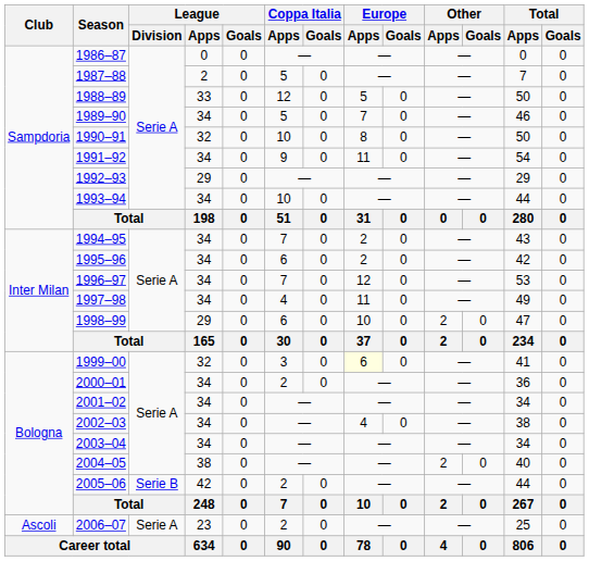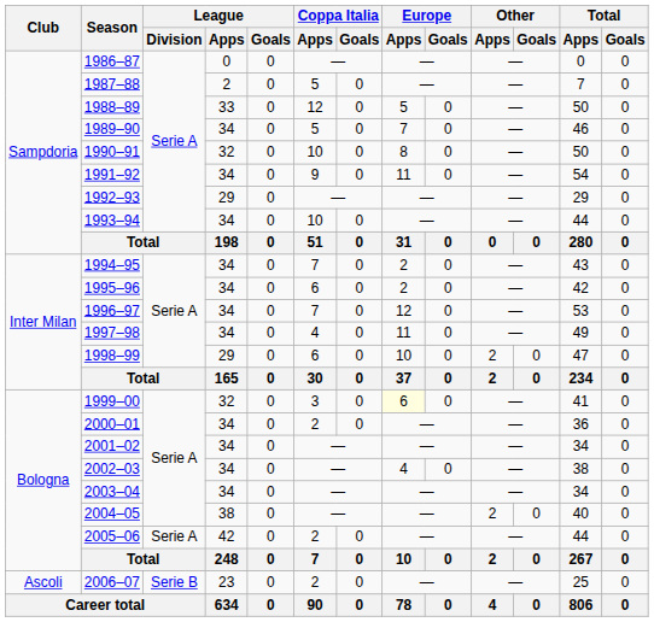 <table class="wikitable" style="text-align:center">
 <tr>
 <th rowspan="2">Club</th>
 <th rowspan="2">Season</th>
 <th colspan="3">League</th>
 <th colspan="2"><a href='#'>Coppa Italia</a></th>
 <th colspan="2"><a href='#'>Europe</a></th>
 <th colspan="2">Other</th>
 <th colspan="2">Total</th>
 </tr>
 <tr>
 <th>Division</th>
 <th>Apps</th>
 <th>Goals</th>
 <th>Apps</th>
 <th>Goals</th>
 <th>Apps</th>
 <th>Goals</th>
 <th>Apps</th>
 <th>Goals</th>
 <th>Apps</th>
 <th>Goals</th>
 </tr>
 <tr>
 <td rowspan="9"><a href='#'>Sampdoria</a></td>
 <td><a href='#'>1986–87</a></td>
 <td rowspan="8"><a href='#'>Serie A</a></td>
 <td>0</td>
 <td>0</td>
 <td colspan="2">—</td>
 <td colspan="2">—</td>
 <td colspan="2">—</td>
 <td>0</td>
 <td>0</td>
 </tr>
 <tr>
 <td><a href='#'>1987–88</a></td>
 <td>2</td>
 <td>0</td>
 <td>5</td>
 <td>0</td>
 <td colspan="2">—</td>
 <td colspan="2">—</td>
 <td>7</td>
 <td>0</td>
 </tr>
 <tr>
 <td><a href='#'>1988–89</a></td>
 <td>33</td>
 <td>0</td>
 <td>12</td>
 <td>0</td>
 <td>5</td>
 <td>0</td>
 <td colspan="2">—</td>
 <td>50</td>
 <td>0</td>
 </tr>
 <tr>
 <td><a href='#'>1989–90</a></td>
 <td>34</td>
 <td>0</td>
 <td>5</td>
 <td>0</td>
 <td>7</td>
 <td>0</td>
 <td colspan="2">—</td>
 <td>46</td>
 <td>0</td>
 </tr>
 <tr>
 <td><a href='#'>1990–91</a></td>
 <td>32</td>
 <td>0</td>
 <td>10</td>
 <td>0</td>
 <td>8</td>
 <td>0</td>
 <td colspan="2">—</td>
 <td>50</td>
 <td>0</td>
 </tr>
 <tr>
 <td><a href='#'>1991–92</a></td>
 <td>34</td>
 <td>0</td>
 <td>9</td>
 <td>0</td>
 <td>11</td>
 <td>0</td>
 <td colspan="2">—</td>
 <td>54</td>
 <td>0</td>
 </tr>
 <tr>
 <td><a href='#'>1992–93</a></td>
 <td>29</td>
 <td>0</td>
 <td colspan="2">—</td>
 <td colspan="2">—</td>
 <td colspan="2">—</td>
 <td>29</td>
 <td>0</td>
 </tr>
 <tr>
 <td><a href='#'>1993–94</a></td>
 <td>34</td>
 <td>0</td>
 <td>10</td>
 <td>0</td>
 <td colspan="2">—</td>
 <td colspan="2">—</td>
 <td>44</td>
 <td>0</td>
 </tr>
 <tr>
 <th colspan="2">Total</th>
 <th>198</th>
 <th>0</th>
 <th>51</th>
 <th>0</th>
 <th>31</th>
 <th>0</th>
 <th>0</th>
 <th>0</th>
 <th>280</th>
 <th>0</th>
 </tr>
 <tr>
 <td rowspan="6"><a href='#'>Inter Milan</a></td>
 <td><a href='#'>1994–95</a></td>
 <td rowspan="5">Serie A</td>
 <td>34</td>
 <td>0</td>
 <td>7</td>
 <td>0</td>
 <td>2</td>
 <td>0</td>
 <td colspan="2">—</td>
 <td>43</td>
 <td>0</td>
 </tr>
 <tr>
 <td><a href='#'>1995–96</a></td>
 <td>34</td>
 <td>0</td>
 <td>6</td>
 <td>0</td>
 <td>2</td>
 <td>0</td>
 <td colspan="2">—</td>
 <td>42</td>
 <td>0</td>
 </tr>
 <tr>
 <td><a href='#'>1996–97</a></td>
 <td>34</td>
 <td>0</td>
 <td>7</td>
 <td>0</td>
 <td>12</td>
 <td>0</td>
 <td colspan="2">—</td>
 <td>53</td>
 <td>0</td>
 </tr>
 <tr>
 <td><a href='#'>1997–98</a></td>
 <td>34</td>
 <td>0</td>
 <td>4</td>
 <td>0</td>
 <td>11</td>
 <td>0</td>
 <td colspan="2">—</td>
 <td>49</td>
 <td>0</td>
 </tr>
 <tr>
 <td><a href='#'>1998–99</a></td>
 <td>29</td>
 <td>0</td>
 <td>6</td>
 <td>0</td>
 <td>10</td>
 <td>0</td>
 <td>2</td>
 <td>0</td>
 <td>47</td>
 <td>0</td>
 </tr>
 <tr>
 <th colspan="2">Total</th>
 <th>165</th>
 <th>0</th>
 <th>30</th>
 <th>0</th>
 <th>37</th>
 <th>0</th>
 <th>2</th>
 <th>0</th>
 <th>234</th>
 <th>0</th>
 </tr>
 <tr>
 <td rowspan="8"><a href='#'>Bologna</a></td>
 <td><a href='#'>1999–00</a></td>
 <td rowspan="6">Serie A</td>
 <td>32</td>
 <td>0</td>
 <td>3</td>
 <td>0</td>
 <td style="background: lightyellow;">6</td>
 <td>0</td>
 <td colspan="2">—</td>
 <td>41</td>
 <td>0</td>
 </tr>
 <tr>
 <td><a href='#'>2000–01</a></td>
 <td>34</td>
 <td>0</td>
 <td>2</td>
 <td>0</td>
 <td colspan="2">—</td>
 <td colspan="2">—</td>
 <td>36</td>
 <td>0</td>
 </tr>
 <tr>
 <td><a href='#'>2001–02</a></td>
 <td>34</td>
 <td>0</td>
 <td colspan="2">—</td>
 <td colspan="2">—</td>
 <td colspan="2">—</td>
 <td>34</td>
 <td>0</td>
 </tr>
 <tr>
 <td><a href='#'>2002–03</a></td>
 <td>34</td>
 <td>0</td>
 <td colspan="2">—</td>
 <td>4</td>
 <td>0</td>
 <td colspan="2">—</td>
 <td>38</td>
 <td>0</td>
 </tr>
 <tr>
 <td><a href='#'>2003–04</a></td>
 <td>34</td>
 <td>0</td>
 <td colspan="2">—</td>
 <td colspan="2">—</td>
 <td colspan="2">—</td>
 <td>34</td>
 <td>0</td>
 </tr>
 <tr>
 <td><a href='#'>2004–05</a></td>
 <td>38</td>
 <td>0</td>
 <td colspan="2">—</td>
 <td colspan="2">—</td>
 <td>2</td>
 <td>0</td>
 <td>40</td>
 <td>0</td>
 </tr>
 <tr>
 <td><a href='#'>2005–06</a></td>
-<td><a href='#'>Serie B</a></td>
+<td>Serie A</td>
 <td>42</td>
 <td>0</td>
 <td>2</td>
 <td>0</td>
 <td colspan="2">—</td>
 <td colspan="2">—</td>
 <td>44</td>
 <td>0</td>
 </tr>
 <tr>
 <th colspan="2">Total</th>
 <th>248</th>
 <th>0</th>
 <th>7</th>
 <th>0</th>
 <th>10</th>
 <th>0</th>
 <th>2</th>
 <th>0</th>
 <th>267</th>
 <th>0</th>
 </tr>
 <tr>
 <td><a href='#'>Ascoli</a></td>
 <td><a href='#'>2006–07</a></td>
-<td>Serie A</td>
+<td><a href='#'>Serie B</a></td>
 <td>23</td>
 <td>0</td>
 <td>2</td>
 <td>0</td>
 <td colspan="2">—</td>
 <td colspan="2">—</td>
 <td>25</td>
 <td>0</td>
 </tr>
 <tr>
 <th colspan="3">Career total</th>
 <th>634</th>
 <th>0</th>
 <th>90</th>
 <th>0</th>
 <th>78</th>
 <th>0</th>
 <th>4</th>
 <th>0</th>
 <th>806</th>
 <th>0</th>
 </tr>
 </table>
